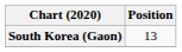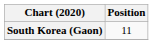 <table class="wikitable plainrowheaders" style="text-align:center;">
 <tr>
 <th scope="col">Chart (2020)</th>
 <th scope="col">Position</th>
 </tr>
 <tr>
 <th scope="row">South Korea (Gaon)</th>
-<td>13</td>
+<td>11</td>
 </tr>
 <tr>
 </tr>
 </table>
